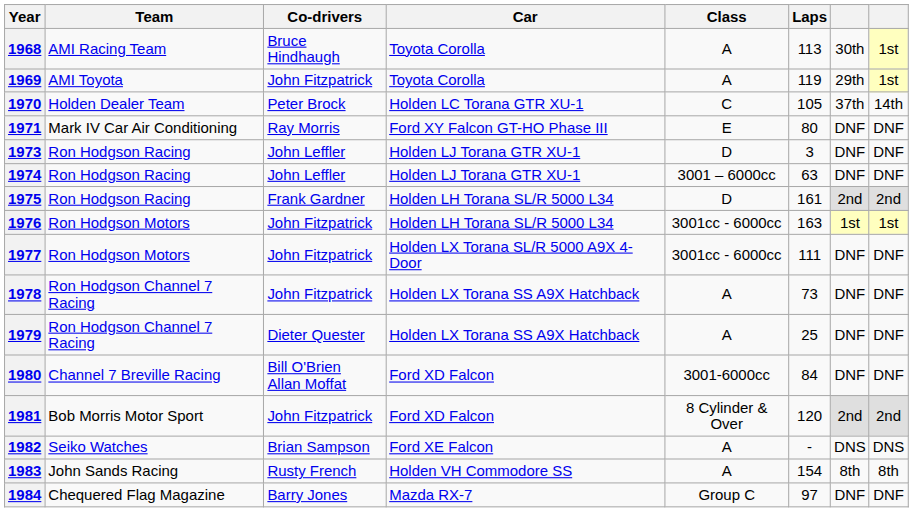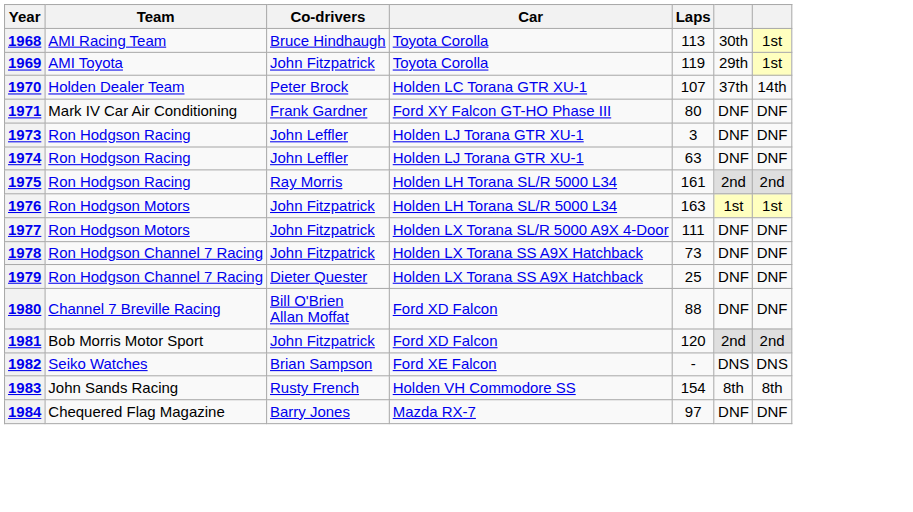 <table class="wikitable" style="text-align:center; font-size:90%">
 <tr>
 <th>Year</th>
 <th>Team</th>
 <th>Co-drivers</th>
 <th>Car</th>
-<th>Class</th>
 <th>Laps</th>
 <th></th>
 <th></th>
 </tr>
 <tr>
 <th><a href='#'>1968</a></th>
 <td align="left"> <a href='#'>AMI Racing Team</a></td>
 <td align="left"> <a href='#'>Bruce Hindhaugh</a></td>
 <td align="left"><a href='#'>Toyota Corolla</a></td>
-<td>A</td>
 <td>113</td>
 <td>30th</td>
 <td style="background:#ffffbf;">1st</td>
 </tr>
 <tr>
 <th><a href='#'>1969</a></th>
 <td align="left"> <a href='#'>AMI Toyota</a></td>
 <td align="left"> <a href='#'>John Fitzpatrick</a></td>
 <td align="left"><a href='#'>Toyota Corolla</a></td>
-<td>A</td>
 <td>119</td>
 <td>29th</td>
 <td style="background:#ffffbf;">1st</td>
 </tr>
 <tr>
 <th><a href='#'>1970</a></th>
 <td align="left"> <a href='#'>Holden Dealer Team</a></td>
 <td align="left"> <a href='#'>Peter Brock</a></td>
 <td align="left"><a href='#'>Holden LC Torana GTR XU-1</a></td>
-<td>C</td>
-<td>105</td>
+<td>107</td>
 <td>37th</td>
 <td>14th</td>
 </tr>
 <tr>
 <th><a href='#'>1971</a></th>
 <td align="left"> Mark IV Car Air Conditioning</td>
-<td align="left"> <a href='#'>Ray Morris</a></td>
+<td align="left"> <a href='#'>Frank Gardner</a></td>
 <td align="left"><a href='#'>Ford XY Falcon GT-HO Phase III</a></td>
-<td>E</td>
 <td>80</td>
 <td>DNF</td>
 <td>DNF</td>
 </tr>
 <tr>
 <th><a href='#'>1973</a></th>
 <td align="left"> <a href='#'>Ron Hodgson Racing</a></td>
 <td align="left"> <a href='#'>John Leffler</a></td>
 <td align="left"><a href='#'>Holden LJ Torana GTR XU-1</a></td>
-<td>D</td>
 <td>3</td>
 <td>DNF</td>
 <td>DNF</td>
 </tr>
 <tr>
 <th><a href='#'>1974</a></th>
 <td align="left"> <a href='#'>Ron Hodgson Racing</a></td>
 <td align="left"> <a href='#'>John Leffler</a></td>
 <td align="left"><a href='#'>Holden LJ Torana GTR XU-1</a></td>
-<td>3001 – 6000cc</td>
 <td>63</td>
 <td>DNF</td>
 <td>DNF</td>
 </tr>
 <tr>
 <th><a href='#'>1975</a></th>
 <td align="left"> <a href='#'>Ron Hodgson Racing</a></td>
-<td align="left"> <a href='#'>Frank Gardner</a></td>
+<td align="left"> <a href='#'>Ray Morris</a></td>
 <td align="left"><a href='#'>Holden LH Torana SL/R 5000 L34</a></td>
-<td>D</td>
 <td>161</td>
 <td style="background:#dfdfdf;">2nd</td>
 <td style="background:#dfdfdf;">2nd</td>
 </tr>
 <tr>
 <th><a href='#'>1976</a></th>
 <td align="left"> <a href='#'>Ron Hodgson Motors</a></td>
 <td align="left"> <a href='#'>John Fitzpatrick</a></td>
 <td align="left"><a href='#'>Holden LH Torana SL/R 5000 L34</a></td>
-<td>3001cc - 6000cc</td>
 <td>163</td>
 <td style="background:#ffffbf;">1st</td>
 <td style="background:#ffffbf;">1st</td>
 </tr>
 <tr>
 <th><a href='#'>1977</a></th>
 <td align="left"> <a href='#'>Ron Hodgson Motors</a></td>
 <td align="left"> <a href='#'>John Fitzpatrick</a></td>
 <td align="left"><a href='#'>Holden LX Torana SL/R 5000 A9X 4-Door</a></td>
-<td>3001cc - 6000cc</td>
 <td>111</td>
 <td>DNF</td>
 <td>DNF</td>
 </tr>
 <tr>
 <th><a href='#'>1978</a></th>
 <td align="left"> <a href='#'>Ron Hodgson Channel 7 Racing</a></td>
 <td align="left"> <a href='#'>John Fitzpatrick</a></td>
 <td align="left"><a href='#'>Holden LX Torana SS A9X Hatchback</a></td>
-<td>A</td>
 <td>73</td>
 <td>DNF</td>
 <td>DNF</td>
 </tr>
 <tr>
 <th><a href='#'>1979</a></th>
 <td align="left"> <a href='#'>Ron Hodgson Channel 7 Racing</a></td>
 <td align="left"> <a href='#'>Dieter Quester</a></td>
 <td align="left"><a href='#'>Holden LX Torana SS A9X Hatchback</a></td>
-<td>A</td>
 <td>25</td>
 <td>DNF</td>
 <td>DNF</td>
 </tr>
 <tr>
 <th><a href='#'>1980</a></th>
 <td align="left"> <a href='#'>Channel 7 Breville Racing</a></td>
 <td align="left"> <a href='#'>Bill O'Brien</a><br> <a href='#'>Allan Moffat</a></td>
 <td align="left"><a href='#'>Ford XD Falcon</a></td>
-<td>3001-6000cc</td>
-<td>84</td>
+<td>88</td>
 <td>DNF</td>
 <td>DNF</td>
 </tr>
 <tr>
 <th><a href='#'>1981</a></th>
 <td align="left"> Bob Morris Motor Sport</td>
 <td align="left"> <a href='#'>John Fitzpatrick</a></td>
 <td align="left"><a href='#'>Ford XD Falcon</a></td>
-<td>8 Cylinder & Over</td>
 <td>120</td>
 <td style="background:#dfdfdf;">2nd</td>
 <td style="background:#dfdfdf;">2nd</td>
 </tr>
 <tr>
 <th><a href='#'>1982</a></th>
 <td align="left"> <a href='#'>Seiko Watches</a></td>
 <td align="left"> <a href='#'>Brian Sampson</a></td>
 <td align="left"><a href='#'>Ford XE Falcon</a></td>
-<td>A</td>
 <td>-</td>
 <td>DNS</td>
 <td>DNS</td>
 </tr>
 <tr>
 <th><a href='#'>1983</a></th>
 <td align="left"> John Sands Racing</td>
 <td align="left"> <a href='#'>Rusty French</a></td>
 <td align="left"><a href='#'>Holden VH Commodore SS</a></td>
-<td>A</td>
 <td>154</td>
 <td>8th</td>
 <td>8th</td>
 </tr>
 <tr>
 <th><a href='#'>1984</a></th>
 <td align="left"> Chequered Flag Magazine</td>
 <td align="left"> <a href='#'>Barry Jones</a></td>
 <td align="left"><a href='#'>Mazda RX-7</a></td>
-<td>Group C</td>
 <td>97</td>
 <td>DNF</td>
 <td>DNF</td>
 </tr>
 </table>
